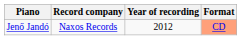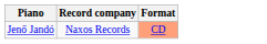 <table class="wikitable">
 <tr>
 <th align="center">Piano</th>
 <th align="center">Record company</th>
-<th align="center">Year of recording</th>
 <th align="center">Format</th>
 </tr>
 <tr>
 <td align="center"><a href='#'>Jenő Jandó</a></td>
 <td align="center"><a href='#'>Naxos Records</a></td>
-<td align="center">2012</td>
 <td align="center" style="background: lightsalmon;"><a href='#'>CD</a></td>
 </tr>
 </table>
